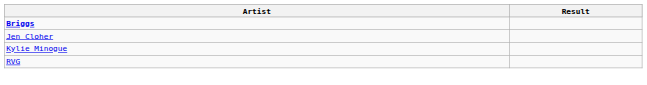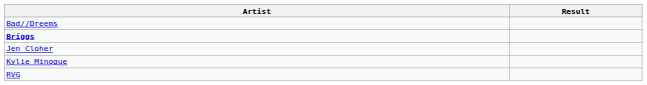 <table class="sortable wikitable">
 <tr bgcolor="#bebebe">
 <th width="19%">Artist</th>
 <th width="5%">Result</th>
+</tr>
+<tr>
+<td><a href='#'>Bad//Dreems</a></td>
+<td></td>
 </tr>
 <tr>
 <td><strong><a href='#'>Briggs</a></strong></td>
 <td></td>
 </tr>
 <tr>
 <td><a href='#'>Jen Cloher</a></td>
 <td></td>
 </tr>
 <tr>
 <td><a href='#'>Kylie Minogue</a></td>
 <td></td>
 </tr>
 <tr>
 <td><a href='#'>RVG</a></td>
 <td></td>
 </tr>
 </table>
